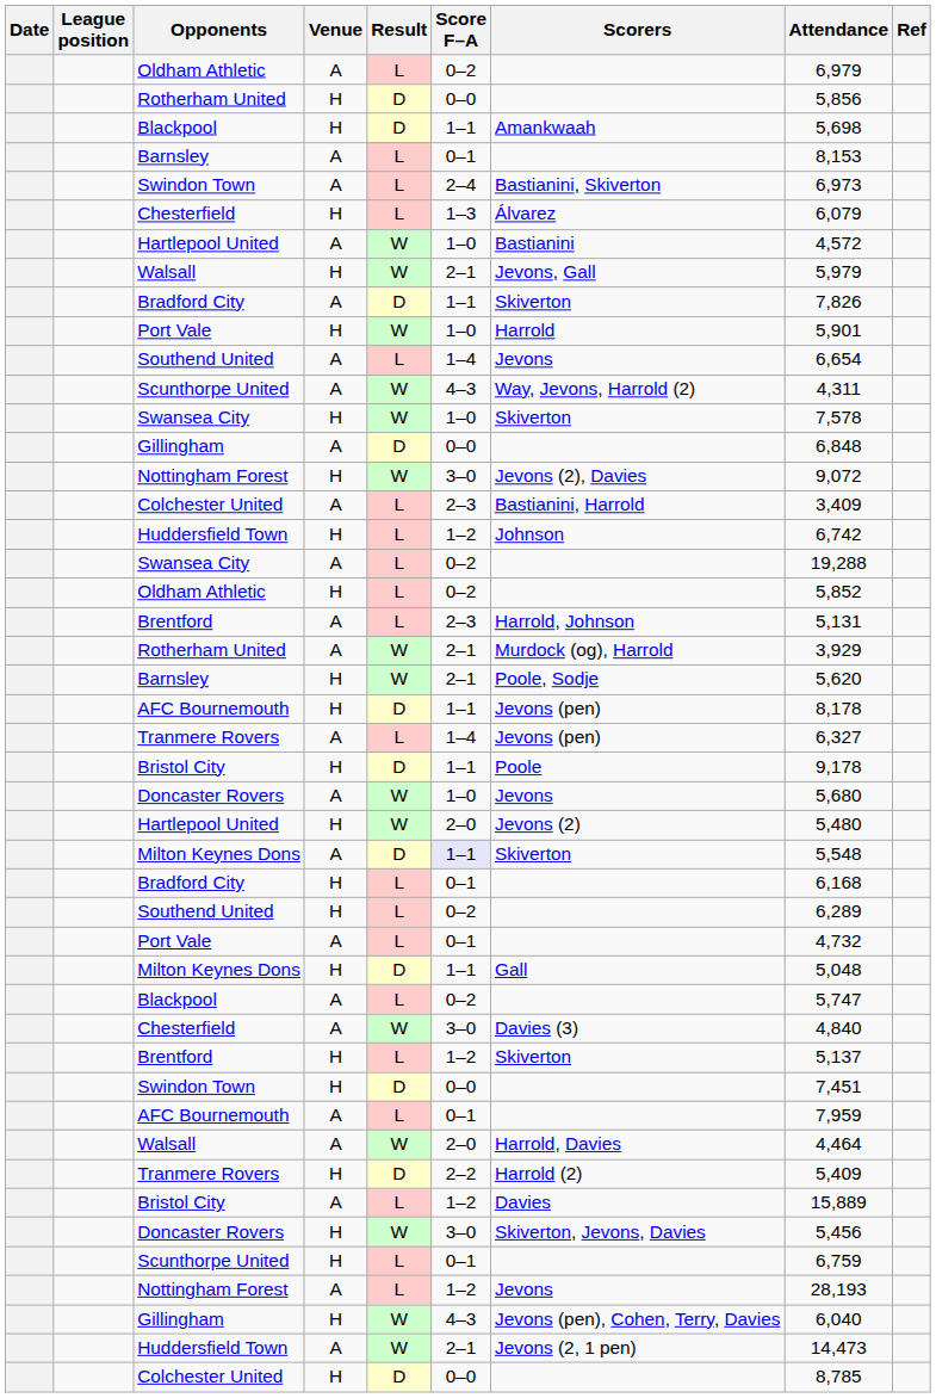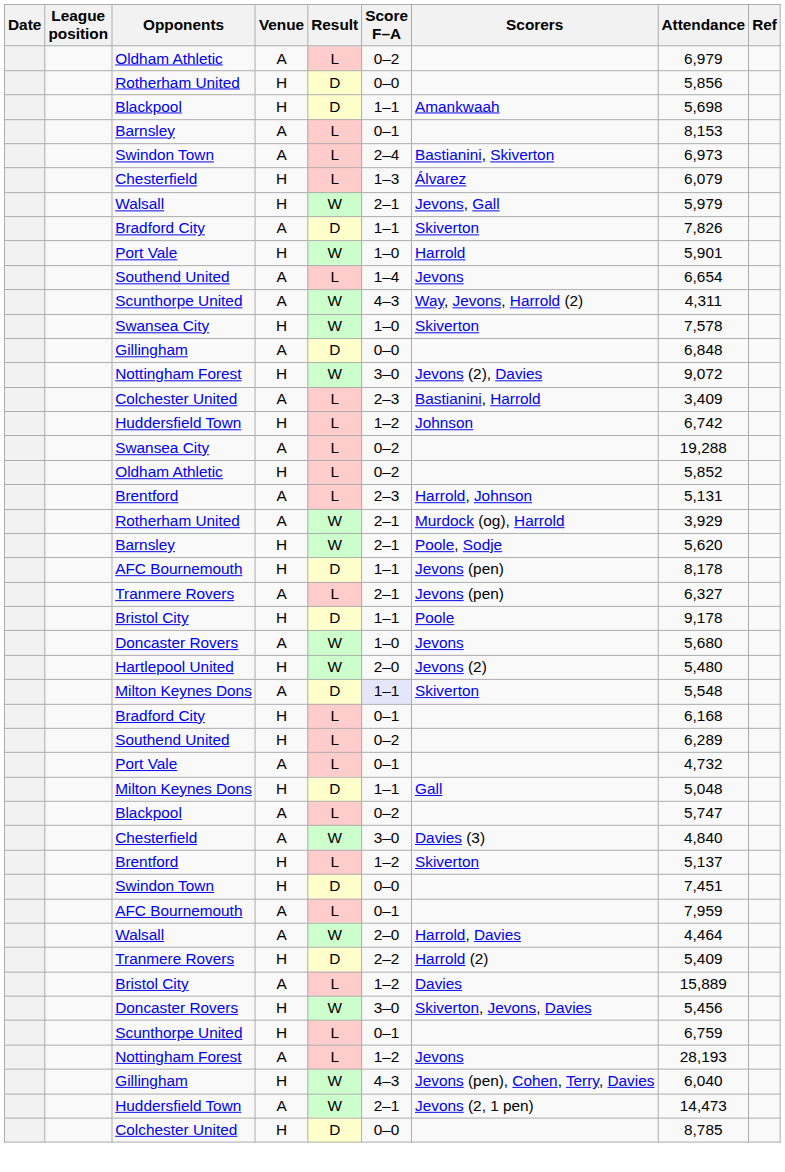 <table class="wikitable plainrowheaders sortable" style="text-align:center">
 <tr>
 <th scope="col">Date</th>
 <th scope="col">League<br>position</th>
 <th scope="col">Opponents</th>
 <th scope="col">Venue</th>
 <th scope="col">Result</th>
 <th scope="col">Score<br>F–A</th>
 <th scope="col" class="unsortable">Scorers</th>
 <th scope="col">Attendance</th>
 <th scope="col" class="unsortable">Ref</th>
 </tr>
 <tr>
 <th scope="row"></th>
 <td></td>
 <td align="left"><a href='#'>Oldham Athletic</a></td>
 <td>A</td>
 <td style="background-color:#FFCCCC">L</td>
 <td>0–2</td>
 <td align="left"></td>
 <td>6,979</td>
 <td></td>
 </tr>
 <tr>
 <th scope="row"></th>
 <td></td>
 <td align="left"><a href='#'>Rotherham United</a></td>
 <td>H</td>
 <td style="background-color:#FFFFCC">D</td>
 <td>0–0</td>
 <td align="left"></td>
 <td>5,856</td>
 <td></td>
 </tr>
 <tr>
 <th scope="row"></th>
 <td></td>
 <td align="left"><a href='#'>Blackpool</a></td>
 <td>H</td>
 <td style="background-color:#FFFFCC">D</td>
 <td>1–1</td>
 <td align="left"><a href='#'>Amankwaah</a></td>
 <td>5,698</td>
 <td></td>
 </tr>
 <tr>
 <th scope="row"></th>
 <td></td>
 <td align="left"><a href='#'>Barnsley</a></td>
 <td>A</td>
 <td style="background-color:#FFCCCC">L</td>
 <td>0–1</td>
 <td align="left"></td>
 <td>8,153</td>
 <td></td>
 </tr>
 <tr>
 <th scope="row"></th>
 <td></td>
 <td align="left"><a href='#'>Swindon Town</a></td>
 <td>A</td>
 <td style="background-color:#FFCCCC">L</td>
 <td>2–4</td>
 <td align="left"><a href='#'>Bastianini</a>, <a href='#'>Skiverton</a></td>
 <td>6,973</td>
 <td></td>
 </tr>
 <tr>
 <th scope="row"></th>
 <td></td>
 <td align="left"><a href='#'>Chesterfield</a></td>
 <td>H</td>
 <td style="background-color:#FFCCCC">L</td>
 <td>1–3</td>
 <td align="left"><a href='#'>Álvarez</a></td>
 <td>6,079</td>
-<td></td>
-</tr>
-<tr>
-<th scope="row"></th>
-<td></td>
-<td align="left"><a href='#'>Hartlepool United</a></td>
-<td>A</td>
-<td style="background-color:#CCFFCC">W</td>
-<td>1–0</td>
-<td align="left"><a href='#'>Bastianini</a></td>
-<td>4,572</td>
 <td></td>
 </tr>
 <tr>
 <th scope="row"></th>
 <td></td>
 <td align="left"><a href='#'>Walsall</a></td>
 <td>H</td>
 <td style="background-color:#CCFFCC">W</td>
 <td>2–1</td>
 <td align="left"><a href='#'>Jevons</a>, <a href='#'>Gall</a></td>
 <td>5,979</td>
 <td></td>
 </tr>
 <tr>
 <th scope="row"></th>
 <td></td>
 <td align="left"><a href='#'>Bradford City</a></td>
 <td>A</td>
 <td style="background-color:#FFFFCC">D</td>
 <td>1–1</td>
 <td align="left"><a href='#'>Skiverton</a></td>
 <td>7,826</td>
 <td></td>
 </tr>
 <tr>
 <th scope="row"></th>
 <td></td>
 <td align="left"><a href='#'>Port Vale</a></td>
 <td>H</td>
 <td style="background-color:#CCFFCC">W</td>
 <td>1–0</td>
 <td align="left"><a href='#'>Harrold</a></td>
 <td>5,901</td>
 <td></td>
 </tr>
 <tr>
 <th scope="row"></th>
 <td></td>
 <td align="left"><a href='#'>Southend United</a></td>
 <td>A</td>
 <td style="background-color:#FFCCCC">L</td>
 <td>1–4</td>
 <td align="left"><a href='#'>Jevons</a></td>
 <td>6,654</td>
 <td></td>
 </tr>
 <tr>
 <th scope="row"></th>
 <td></td>
 <td align="left"><a href='#'>Scunthorpe United</a></td>
 <td>A</td>
 <td style="background-color:#CCFFCC">W</td>
 <td>4–3</td>
 <td align="left"><a href='#'>Way</a>, <a href='#'>Jevons</a>, <a href='#'>Harrold</a> (2)</td>
 <td>4,311</td>
 <td></td>
 </tr>
 <tr>
 <th scope="row"></th>
 <td></td>
 <td align="left"><a href='#'>Swansea City</a></td>
 <td>H</td>
 <td style="background-color:#CCFFCC">W</td>
 <td>1–0</td>
 <td align="left"><a href='#'>Skiverton</a></td>
 <td>7,578</td>
 <td></td>
 </tr>
 <tr>
 <th scope="row"></th>
 <td></td>
 <td align="left"><a href='#'>Gillingham</a></td>
 <td>A</td>
 <td style="background-color:#FFFFCC">D</td>
 <td>0–0</td>
 <td align="left"></td>
 <td>6,848</td>
 <td></td>
 </tr>
 <tr>
 <th scope="row"></th>
 <td></td>
 <td align="left"><a href='#'>Nottingham Forest</a></td>
 <td>H</td>
 <td style="background-color:#CCFFCC">W</td>
 <td>3–0</td>
 <td align="left"><a href='#'>Jevons</a> (2), <a href='#'>Davies</a></td>
 <td>9,072</td>
 <td></td>
 </tr>
 <tr>
 <th scope="row"></th>
 <td></td>
 <td align="left"><a href='#'>Colchester United</a></td>
 <td>A</td>
 <td style="background-color:#FFCCCC">L</td>
 <td>2–3</td>
 <td align="left"><a href='#'>Bastianini</a>, <a href='#'>Harrold</a></td>
 <td>3,409</td>
 <td></td>
 </tr>
 <tr>
 <th scope="row"></th>
 <td></td>
 <td align="left"><a href='#'>Huddersfield Town</a></td>
 <td>H</td>
 <td style="background-color:#FFCCCC">L</td>
 <td>1–2</td>
 <td align="left"><a href='#'>Johnson</a></td>
 <td>6,742</td>
 <td></td>
 </tr>
 <tr>
 <th scope="row"></th>
 <td></td>
 <td align="left"><a href='#'>Swansea City</a></td>
 <td>A</td>
 <td style="background-color:#FFCCCC">L</td>
 <td>0–2</td>
 <td align="left"></td>
 <td>19,288</td>
 <td></td>
 </tr>
 <tr>
 <th scope="row"></th>
 <td></td>
 <td align="left"><a href='#'>Oldham Athletic</a></td>
 <td>H</td>
 <td style="background-color:#FFCCCC">L</td>
 <td>0–2</td>
 <td align="left"></td>
 <td>5,852</td>
 <td></td>
 </tr>
 <tr>
 <th scope="row"></th>
 <td></td>
 <td align="left"><a href='#'>Brentford</a></td>
 <td>A</td>
 <td style="background-color:#FFCCCC">L</td>
 <td>2–3</td>
 <td align="left"><a href='#'>Harrold</a>, <a href='#'>Johnson</a></td>
 <td>5,131</td>
 <td></td>
 </tr>
 <tr>
 <th scope="row"></th>
 <td></td>
 <td align="left"><a href='#'>Rotherham United</a></td>
 <td>A</td>
 <td style="background-color:#CCFFCC">W</td>
 <td>2–1</td>
 <td align="left"><a href='#'>Murdock</a> (og), <a href='#'>Harrold</a></td>
 <td>3,929</td>
 <td></td>
 </tr>
 <tr>
 <th scope="row"></th>
 <td></td>
 <td align="left"><a href='#'>Barnsley</a></td>
 <td>H</td>
 <td style="background-color:#CCFFCC">W</td>
 <td>2–1</td>
 <td align="left"><a href='#'>Poole</a>, <a href='#'>Sodje</a></td>
 <td>5,620</td>
 <td></td>
 </tr>
 <tr>
 <th scope="row"></th>
 <td></td>
 <td align="left"><a href='#'>AFC Bournemouth</a></td>
 <td>H</td>
 <td style="background-color:#FFFFCC">D</td>
 <td>1–1</td>
 <td align="left"><a href='#'>Jevons</a> (pen)</td>
 <td>8,178</td>
 <td></td>
 </tr>
 <tr>
 <th scope="row"></th>
 <td></td>
 <td align="left"><a href='#'>Tranmere Rovers</a></td>
 <td>A</td>
 <td style="background-color:#FFCCCC">L</td>
-<td>1–4</td>
+<td>2–1</td>
 <td align="left"><a href='#'>Jevons</a> (pen)</td>
 <td>6,327</td>
 <td></td>
 </tr>
 <tr>
 <th scope="row"></th>
 <td></td>
 <td align="left"><a href='#'>Bristol City</a></td>
 <td>H</td>
 <td style="background-color:#FFFFCC">D</td>
 <td>1–1</td>
 <td align="left"><a href='#'>Poole</a></td>
 <td>9,178</td>
 <td></td>
 </tr>
 <tr>
 <th scope="row"></th>
 <td></td>
 <td align="left"><a href='#'>Doncaster Rovers</a></td>
 <td>A</td>
 <td style="background-color:#CCFFCC">W</td>
 <td>1–0</td>
 <td align="left"><a href='#'>Jevons</a></td>
 <td>5,680</td>
 <td></td>
 </tr>
 <tr>
 <th scope="row"></th>
 <td></td>
 <td align="left"><a href='#'>Hartlepool United</a></td>
 <td>H</td>
 <td style="background-color:#CCFFCC">W</td>
 <td>2–0</td>
 <td align="left"><a href='#'>Jevons</a> (2)</td>
 <td>5,480</td>
 <td></td>
 </tr>
 <tr>
 <th scope="row"></th>
 <td></td>
 <td align="left"><a href='#'>Milton Keynes Dons</a></td>
 <td>A</td>
 <td style="background-color:#FFFFCC">D</td>
 <td style="background: lavender;">1–1</td>
 <td align="left"><a href='#'>Skiverton</a></td>
 <td>5,548</td>
 <td></td>
 </tr>
 <tr>
 <th scope="row"></th>
 <td></td>
 <td align="left"><a href='#'>Bradford City</a></td>
 <td>H</td>
 <td style="background-color:#FFCCCC">L</td>
 <td>0–1</td>
 <td align="left"></td>
 <td>6,168</td>
 <td></td>
 </tr>
 <tr>
 <th scope="row"></th>
 <td></td>
 <td align="left"><a href='#'>Southend United</a></td>
 <td>H</td>
 <td style="background-color:#FFCCCC">L</td>
 <td>0–2</td>
 <td align="left"></td>
 <td>6,289</td>
 <td></td>
 </tr>
 <tr>
 <th scope="row"></th>
 <td></td>
 <td align="left"><a href='#'>Port Vale</a></td>
 <td>A</td>
 <td style="background-color:#FFCCCC">L</td>
 <td>0–1</td>
 <td align="left"></td>
 <td>4,732</td>
 <td></td>
 </tr>
 <tr>
 <th scope="row"></th>
 <td></td>
 <td align="left"><a href='#'>Milton Keynes Dons</a></td>
 <td>H</td>
 <td style="background-color:#FFFFCC">D</td>
 <td>1–1</td>
 <td align="left"><a href='#'>Gall</a></td>
 <td>5,048</td>
 <td></td>
 </tr>
 <tr>
 <th scope="row"></th>
 <td></td>
 <td align="left"><a href='#'>Blackpool</a></td>
 <td>A</td>
 <td style="background-color:#FFCCCC">L</td>
 <td>0–2</td>
 <td align="left"></td>
 <td>5,747</td>
 <td></td>
 </tr>
 <tr>
 <th scope="row"></th>
 <td></td>
 <td align="left"><a href='#'>Chesterfield</a></td>
 <td>A</td>
 <td style="background-color:#CCFFCC">W</td>
 <td>3–0</td>
 <td align="left"><a href='#'>Davies</a> (3)</td>
 <td>4,840</td>
 <td></td>
 </tr>
 <tr>
 <th scope="row"></th>
 <td></td>
 <td align="left"><a href='#'>Brentford</a></td>
 <td>H</td>
 <td style="background-color:#FFCCCC">L</td>
 <td>1–2</td>
 <td align="left"><a href='#'>Skiverton</a></td>
 <td>5,137</td>
 <td></td>
 </tr>
 <tr>
 <th scope="row"></th>
 <td></td>
 <td align="left"><a href='#'>Swindon Town</a></td>
 <td>H</td>
 <td style="background-color:#FFFFCC">D</td>
 <td>0–0</td>
 <td align="left"></td>
 <td>7,451</td>
 <td></td>
 </tr>
 <tr>
 <th scope="row"></th>
 <td></td>
 <td align="left"><a href='#'>AFC Bournemouth</a></td>
 <td>A</td>
 <td style="background-color:#FFCCCC">L</td>
 <td>0–1</td>
 <td align="left"></td>
 <td>7,959</td>
 <td></td>
 </tr>
 <tr>
 <th scope="row"></th>
 <td></td>
 <td align="left"><a href='#'>Walsall</a></td>
 <td>A</td>
 <td style="background-color:#CCFFCC">W</td>
 <td>2–0</td>
 <td align="left"><a href='#'>Harrold</a>, <a href='#'>Davies</a></td>
 <td>4,464</td>
 <td></td>
 </tr>
 <tr>
 <th scope="row"></th>
 <td></td>
 <td align="left"><a href='#'>Tranmere Rovers</a></td>
 <td>H</td>
 <td style="background-color:#FFFFCC">D</td>
 <td>2–2</td>
 <td align="left"><a href='#'>Harrold</a> (2)</td>
 <td>5,409</td>
 <td></td>
 </tr>
 <tr>
 <th scope="row"></th>
 <td></td>
 <td align="left"><a href='#'>Bristol City</a></td>
 <td>A</td>
 <td style="background-color:#FFCCCC">L</td>
 <td>1–2</td>
 <td align="left"><a href='#'>Davies</a></td>
 <td>15,889</td>
 <td></td>
 </tr>
 <tr>
 <th scope="row"></th>
 <td></td>
 <td align="left"><a href='#'>Doncaster Rovers</a></td>
 <td>H</td>
 <td style="background-color:#CCFFCC">W</td>
 <td>3–0</td>
 <td align="left"><a href='#'>Skiverton</a>, <a href='#'>Jevons</a>, <a href='#'>Davies</a></td>
 <td>5,456</td>
 <td></td>
 </tr>
 <tr>
 <th scope="row"></th>
 <td></td>
 <td align="left"><a href='#'>Scunthorpe United</a></td>
 <td>H</td>
 <td style="background-color:#FFCCCC">L</td>
 <td>0–1</td>
 <td align="left"></td>
 <td>6,759</td>
 <td></td>
 </tr>
 <tr>
 <th scope="row"></th>
 <td></td>
 <td align="left"><a href='#'>Nottingham Forest</a></td>
 <td>A</td>
 <td style="background-color:#FFCCCC">L</td>
 <td>1–2</td>
 <td align="left"><a href='#'>Jevons</a></td>
 <td>28,193</td>
 <td></td>
 </tr>
 <tr>
 <th scope="row"></th>
 <td></td>
 <td align="left"><a href='#'>Gillingham</a></td>
 <td>H</td>
 <td style="background-color:#CCFFCC">W</td>
 <td>4–3</td>
 <td align="left"><a href='#'>Jevons</a> (pen), <a href='#'>Cohen</a>, <a href='#'>Terry</a>, <a href='#'>Davies</a></td>
 <td>6,040</td>
 <td></td>
 </tr>
 <tr>
 <th scope="row"></th>
 <td></td>
 <td align="left"><a href='#'>Huddersfield Town</a></td>
 <td>A</td>
 <td style="background-color:#CCFFCC">W</td>
 <td>2–1</td>
 <td align="left"><a href='#'>Jevons</a> (2, 1 pen)</td>
 <td>14,473</td>
 <td></td>
 </tr>
 <tr>
 <th scope="row"></th>
 <td></td>
 <td align="left"><a href='#'>Colchester United</a></td>
 <td>H</td>
 <td style="background-color:#FFFFCC">D</td>
 <td>0–0</td>
 <td align="left"></td>
 <td>8,785</td>
 <td></td>
 </tr>
 </table>
